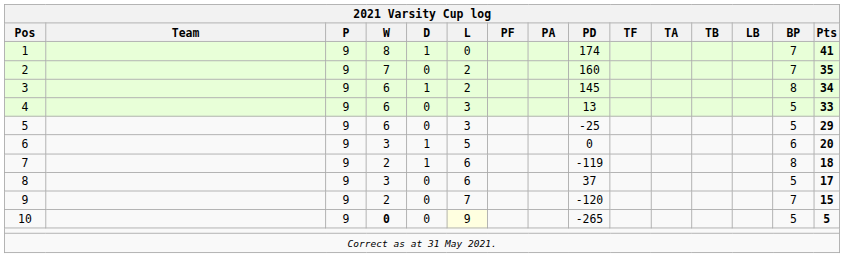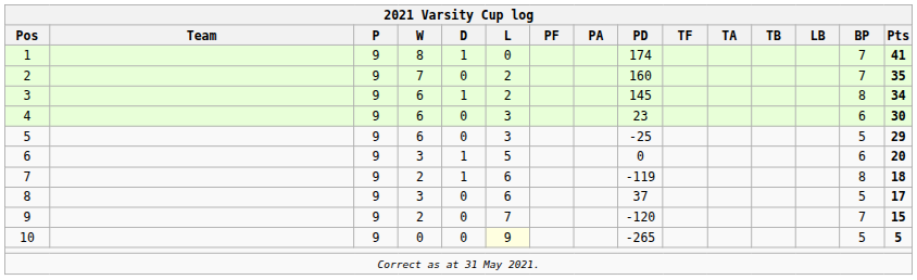 <table class="wikitable" style="text-align:center; font-size:100%; width:60%;">
 <tr>
 <th colspan="100%" cellpadding="0" cellspacing="0"><strong>2021 Varsity Cup log</strong></th>
 </tr>
 <tr>
 <th style="width:5%;">Pos</th>
 <th style="width:35%;">Team</th>
 <th style="width:5%;">P</th>
 <th style="width:5%;">W</th>
 <th style="width:5%;">D</th>
 <th style="width:5%;">L</th>
 <th style="width:5%;">PF</th>
 <th style="width:5%;">PA</th>
 <th style="width:5%;">PD</th>
 <th style="width:5%;">TF</th>
 <th style="width:5%;">TA</th>
 <th style="width:5%;">TB</th>
 <th style="width:5%;">LB</th>
 <th style="width:5%;">BP</th>
 <th style="width:5%;">Pts<br></th>
 </tr>
 <tr style="background:#E8FFD8;">
 <td>1</td>
 <td style="text-align:left;"></td>
 <td>9</td>
 <td>8</td>
 <td>1</td>
 <td>0</td>
 <td></td>
 <td></td>
 <td>174</td>
 <td></td>
 <td></td>
 <td></td>
 <td></td>
 <td>7</td>
 <td><strong>41</strong></td>
 </tr>
 <tr style="background:#E8FFD8;">
 <td>2</td>
 <td style="text-align:left;"></td>
 <td>9</td>
 <td>7</td>
 <td>0</td>
 <td>2</td>
 <td></td>
 <td></td>
 <td>160</td>
 <td></td>
 <td></td>
 <td></td>
 <td></td>
 <td>7</td>
 <td><strong>35</strong></td>
 </tr>
 <tr style="background:#E8FFD8;">
 <td>3</td>
 <td style="text-align:left;"></td>
 <td>9</td>
 <td>6</td>
 <td>1</td>
 <td>2</td>
 <td></td>
 <td></td>
 <td>145</td>
 <td></td>
 <td></td>
 <td></td>
 <td></td>
 <td>8</td>
 <td><strong>34</strong></td>
 </tr>
 <tr style="background:#E8FFD8;">
 <td>4</td>
 <td style="text-align:left;"></td>
 <td>9</td>
 <td>6</td>
 <td>0</td>
 <td>3</td>
 <td></td>
 <td></td>
-<td>13</td>
+<td>23</td>
 <td></td>
 <td></td>
 <td></td>
 <td></td>
-<td>5</td>
-<td><strong>33</strong></td>
+<td>6</td>
+<td><strong>30</strong></td>
 </tr>
 <tr>
 <td>5</td>
 <td style="text-align:left;"></td>
 <td>9</td>
 <td>6</td>
 <td>0</td>
 <td>3</td>
 <td></td>
 <td></td>
 <td>-25</td>
 <td></td>
 <td></td>
 <td></td>
 <td></td>
 <td>5</td>
 <td><strong>29</strong></td>
 </tr>
 <tr>
 <td>6</td>
 <td style="text-align:left;"></td>
 <td>9</td>
 <td>3</td>
 <td>1</td>
 <td>5</td>
 <td></td>
 <td></td>
 <td>0</td>
 <td></td>
 <td></td>
 <td></td>
 <td></td>
 <td>6</td>
 <td><strong>20</strong></td>
 </tr>
 <tr>
 <td>7</td>
 <td style="text-align:left;"></td>
 <td>9</td>
 <td>2</td>
 <td>1</td>
 <td>6</td>
 <td></td>
 <td></td>
 <td>-119</td>
 <td></td>
 <td></td>
 <td></td>
 <td></td>
 <td>8</td>
 <td><strong>18</strong></td>
 </tr>
 <tr>
 <td>8</td>
 <td style="text-align:left;"></td>
 <td>9</td>
 <td>3</td>
 <td>0</td>
 <td>6</td>
 <td></td>
 <td></td>
 <td>37</td>
 <td></td>
 <td></td>
 <td></td>
 <td></td>
 <td>5</td>
 <td><strong>17</strong></td>
 </tr>
 <tr>
 <td>9</td>
 <td style="text-align:left;"></td>
 <td>9</td>
 <td>2</td>
 <td>0</td>
 <td>7</td>
 <td></td>
 <td></td>
 <td>-120</td>
 <td></td>
 <td></td>
 <td></td>
 <td></td>
 <td>7</td>
 <td><strong>15</strong></td>
 </tr>
 <tr>
 <td>10</td>
 <td style="text-align:left;"></td>
 <td>9</td>
-<td><strong>0</strong></td>
+<td>0</td>
 <td>0</td>
 <td style="background: lightyellow;">9</td>
 <td></td>
 <td></td>
 <td>-265</td>
 <td></td>
 <td></td>
 <td></td>
 <td></td>
 <td>5</td>
 <td><strong>5</strong><br></td>
 </tr>
 <tr>
 <td colspan="100%" cellpadding="0" cellspacing="0"></td>
 </tr>
 <tr>
 <td colspan="100%" cellpadding="0" cellspacing="0"><small><em>Correct as at 31 May 2021.</em></small></td>
 </tr>
 </table>
